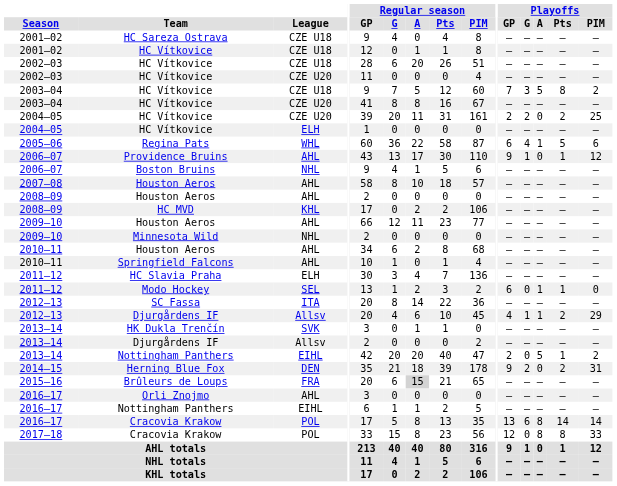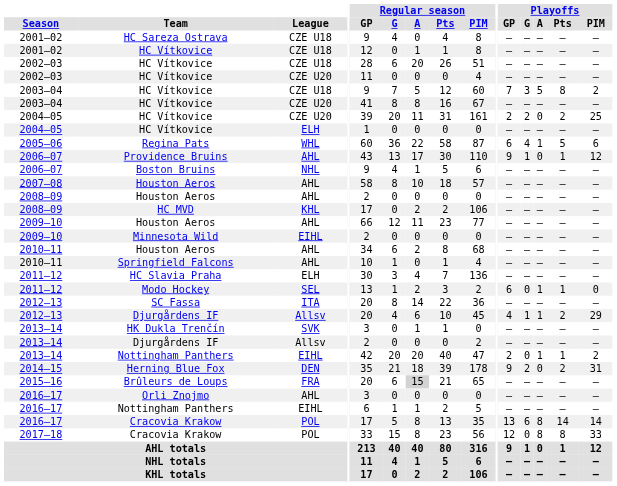 <table border="0" cellpadding="1" cellspacing="0" style="text-align:center; width:60em">
 <tr bgcolor="#e0e0e0">
 <th colspan="3" bgcolor="#ffffff"></th>
 <th rowspan="100" bgcolor="#ffffff"></th>
 <th colspan="5"><a href='#'>Regular season</a></th>
 <th rowspan="100" bgcolor="#ffffff"></th>
 <th colspan="5"><a href='#'>Playoffs</a></th>
 </tr>
 <tr bgcolor="#e0e0e0">
 <th><a href='#'>Season</a></th>
 <th>Team</th>
 <th>League</th>
 <th>GP</th>
 <th><a href='#'>G</a></th>
 <th><a href='#'>A</a></th>
 <th><a href='#'>Pts</a></th>
 <th><a href='#'>PIM</a></th>
 <th>GP</th>
 <th>G</th>
 <th>A</th>
 <th>Pts</th>
 <th>PIM</th>
 </tr>
 <tr>
 <td>2001–02</td>
 <td><a href='#'>HC Sareza Ostrava</a></td>
 <td>CZE U18</td>
 <td>9</td>
 <td>4</td>
 <td>0</td>
 <td>4</td>
 <td>8</td>
 <td>—</td>
 <td>—</td>
 <td>—</td>
 <td>—</td>
 <td>—</td>
 </tr>
 <tr bgcolor="#f0f0f0">
 <td>2001–02</td>
 <td><a href='#'>HC Vítkovice</a></td>
 <td>CZE U18</td>
 <td>12</td>
 <td>0</td>
 <td>1</td>
 <td>1</td>
 <td>8</td>
 <td>—</td>
 <td>—</td>
 <td>—</td>
 <td>—</td>
 <td>—</td>
 </tr>
 <tr>
 <td>2002–03</td>
 <td>HC Vítkovice</td>
 <td>CZE U18</td>
 <td>28</td>
 <td>6</td>
 <td>20</td>
 <td>26</td>
 <td>51</td>
 <td>—</td>
 <td>—</td>
 <td>—</td>
 <td>—</td>
 <td>—</td>
 </tr>
 <tr bgcolor="#f0f0f0">
 <td>2002–03</td>
 <td>HC Vítkovice</td>
 <td>CZE U20</td>
 <td>11</td>
 <td>0</td>
 <td>0</td>
 <td>0</td>
 <td>4</td>
 <td>—</td>
 <td>—</td>
 <td>—</td>
 <td>—</td>
 <td>—</td>
 </tr>
 <tr>
 <td>2003–04</td>
 <td>HC Vítkovice</td>
 <td>CZE U18</td>
 <td>9</td>
 <td>7</td>
 <td>5</td>
 <td>12</td>
 <td>60</td>
 <td>7</td>
 <td>3</td>
 <td>5</td>
 <td>8</td>
 <td>2</td>
 </tr>
 <tr bgcolor="#f0f0f0">
 <td>2003–04</td>
 <td>HC Vítkovice</td>
 <td>CZE U20</td>
 <td>41</td>
 <td>8</td>
 <td>8</td>
 <td>16</td>
 <td>67</td>
 <td>—</td>
 <td>—</td>
 <td>—</td>
 <td>—</td>
 <td>—</td>
 </tr>
 <tr>
 <td>2004–05</td>
 <td>HC Vítkovice</td>
 <td>CZE U20</td>
 <td>39</td>
 <td>20</td>
 <td>11</td>
 <td>31</td>
 <td>161</td>
 <td>2</td>
 <td>2</td>
 <td>0</td>
 <td>2</td>
 <td>25</td>
 </tr>
 <tr bgcolor="#f0f0f0">
 <td><a href='#'>2004–05</a></td>
 <td>HC Vítkovice</td>
 <td><a href='#'>ELH</a></td>
 <td>1</td>
 <td>0</td>
 <td>0</td>
 <td>0</td>
 <td>0</td>
 <td>—</td>
 <td>—</td>
 <td>—</td>
 <td>—</td>
 <td>—</td>
 </tr>
 <tr>
 <td><a href='#'>2005–06</a></td>
 <td><a href='#'>Regina Pats</a></td>
 <td><a href='#'>WHL</a></td>
 <td>60</td>
 <td>36</td>
 <td>22</td>
 <td>58</td>
 <td>87</td>
 <td>6</td>
 <td>4</td>
 <td>1</td>
 <td>5</td>
 <td>6</td>
 </tr>
 <tr bgcolor="#f0f0f0">
 <td><a href='#'>2006–07</a></td>
 <td><a href='#'>Providence Bruins</a></td>
 <td><a href='#'>AHL</a></td>
 <td>43</td>
 <td>13</td>
 <td>17</td>
 <td>30</td>
 <td>110</td>
 <td>9</td>
 <td>1</td>
 <td>0</td>
 <td>1</td>
 <td>12</td>
 </tr>
 <tr>
 <td><a href='#'>2006–07</a></td>
 <td><a href='#'>Boston Bruins</a></td>
 <td><a href='#'>NHL</a></td>
 <td>9</td>
 <td>4</td>
 <td>1</td>
 <td>5</td>
 <td>6</td>
 <td>—</td>
 <td>—</td>
 <td>—</td>
 <td>—</td>
 <td>—</td>
 </tr>
 <tr bgcolor="#f0f0f0">
 <td><a href='#'>2007–08</a></td>
 <td><a href='#'>Houston Aeros</a></td>
 <td>AHL</td>
 <td>58</td>
 <td>8</td>
 <td>10</td>
 <td>18</td>
 <td>57</td>
 <td>—</td>
 <td>—</td>
 <td>—</td>
 <td>—</td>
 <td>—</td>
 </tr>
 <tr>
 <td><a href='#'>2008–09</a></td>
 <td>Houston Aeros</td>
 <td>AHL</td>
 <td>2</td>
 <td>0</td>
 <td>0</td>
 <td>0</td>
 <td>0</td>
 <td>—</td>
 <td>—</td>
 <td>—</td>
 <td>—</td>
 <td>—</td>
 </tr>
 <tr bgcolor="#f0f0f0">
 <td><a href='#'>2008–09</a></td>
 <td><a href='#'>HC MVD</a></td>
 <td><a href='#'>KHL</a></td>
 <td>17</td>
 <td>0</td>
 <td>2</td>
 <td>2</td>
 <td>106</td>
 <td>—</td>
 <td>—</td>
 <td>—</td>
 <td>—</td>
 <td>—</td>
 </tr>
 <tr>
 <td><a href='#'>2009–10</a></td>
 <td>Houston Aeros</td>
 <td>AHL</td>
 <td>66</td>
 <td>12</td>
 <td>11</td>
 <td>23</td>
 <td>77</td>
 <td>—</td>
 <td>—</td>
 <td>—</td>
 <td>—</td>
 <td>—</td>
 </tr>
 <tr bgcolor="#f0f0f0">
 <td><a href='#'>2009–10</a></td>
 <td><a href='#'>Minnesota Wild</a></td>
-<td>NHL</td>
+<td><a href='#'>EIHL</a></td>
 <td>2</td>
 <td>0</td>
 <td>0</td>
 <td>0</td>
 <td>0</td>
 <td>—</td>
 <td>—</td>
 <td>—</td>
 <td>—</td>
 <td>—</td>
 </tr>
 <tr>
 <td><a href='#'>2010–11</a></td>
 <td>Houston Aeros</td>
 <td>AHL</td>
 <td>34</td>
 <td>6</td>
 <td>2</td>
 <td>8</td>
 <td>68</td>
 <td>—</td>
 <td>—</td>
 <td>—</td>
 <td>—</td>
 <td>—</td>
 </tr>
 <tr bgcolor="#f0f0f0">
 <td>2010–11</td>
 <td><a href='#'>Springfield Falcons</a></td>
 <td>AHL</td>
 <td>10</td>
 <td>1</td>
 <td>0</td>
 <td>1</td>
 <td>4</td>
 <td>—</td>
 <td>—</td>
 <td>—</td>
 <td>—</td>
 <td>—</td>
 </tr>
 <tr>
 <td><a href='#'>2011–12</a></td>
 <td><a href='#'>HC Slavia Praha</a></td>
 <td>ELH</td>
 <td>30</td>
 <td>3</td>
 <td>4</td>
 <td>7</td>
 <td>136</td>
 <td>—</td>
 <td>—</td>
 <td>—</td>
 <td>—</td>
 <td>—</td>
 </tr>
 <tr bgcolor="#f0f0f0">
 <td><a href='#'>2011–12</a></td>
 <td><a href='#'>Modo Hockey</a></td>
 <td><a href='#'>SEL</a></td>
 <td>13</td>
 <td>1</td>
 <td>2</td>
 <td>3</td>
 <td>2</td>
 <td>6</td>
 <td>0</td>
 <td>1</td>
 <td>1</td>
 <td>0</td>
 </tr>
 <tr>
 <td><a href='#'>2012–13</a></td>
 <td><a href='#'>SC Fassa</a></td>
 <td><a href='#'>ITA</a></td>
 <td>20</td>
 <td>8</td>
 <td>14</td>
 <td>22</td>
 <td>36</td>
 <td>—</td>
 <td>—</td>
 <td>—</td>
 <td>—</td>
 <td>—</td>
 </tr>
 <tr bgcolor="#f0f0f0">
 <td><a href='#'>2012–13</a></td>
 <td><a href='#'>Djurgårdens IF</a></td>
 <td><a href='#'>Allsv</a></td>
 <td>20</td>
 <td>4</td>
 <td>6</td>
 <td>10</td>
 <td>45</td>
 <td>4</td>
 <td>1</td>
 <td>1</td>
 <td>2</td>
 <td>29</td>
 </tr>
 <tr>
 <td><a href='#'>2013–14</a></td>
 <td><a href='#'>HK Dukla Trenčín</a></td>
 <td><a href='#'>SVK</a></td>
 <td>3</td>
 <td>0</td>
 <td>1</td>
 <td>1</td>
 <td>0</td>
 <td>—</td>
 <td>—</td>
 <td>—</td>
 <td>—</td>
 <td>—</td>
 </tr>
 <tr bgcolor="#f0f0f0">
 <td><a href='#'>2013–14</a></td>
 <td>Djurgårdens IF</td>
 <td>Allsv</td>
 <td>2</td>
 <td>0</td>
 <td>0</td>
 <td>0</td>
 <td>2</td>
 <td>—</td>
 <td>—</td>
 <td>—</td>
 <td>—</td>
 <td>—</td>
 </tr>
 <tr>
 <td><a href='#'>2013–14</a></td>
 <td><a href='#'>Nottingham Panthers</a></td>
 <td><a href='#'>EIHL</a></td>
 <td>42</td>
 <td>20</td>
 <td>20</td>
 <td>40</td>
 <td>47</td>
 <td>2</td>
 <td>0</td>
-<td>5</td>
+<td>1</td>
 <td>1</td>
 <td>2</td>
 </tr>
 <tr bgcolor="#f0f0f0">
 <td><a href='#'>2014–15</a></td>
 <td><a href='#'>Herning Blue Fox</a></td>
 <td><a href='#'>DEN</a></td>
 <td>35</td>
 <td>21</td>
 <td>18</td>
 <td>39</td>
 <td>178</td>
 <td>9</td>
 <td>2</td>
 <td>0</td>
 <td>2</td>
 <td>31</td>
 </tr>
 <tr>
 <td><a href='#'>2015–16</a></td>
 <td><a href='#'>Brûleurs de Loups</a></td>
 <td><a href='#'>FRA</a></td>
 <td>20</td>
 <td>6</td>
 <td style="background: lightgrey;">15</td>
 <td>21</td>
 <td>65</td>
 <td>—</td>
 <td>—</td>
 <td>—</td>
 <td>—</td>
 <td>—</td>
 </tr>
 <tr bgcolor="#f0f0f0">
 <td><a href='#'>2016–17</a></td>
 <td><a href='#'>Orli Znojmo</a></td>
 <td>AHL</td>
 <td>3</td>
 <td>0</td>
 <td>0</td>
 <td>0</td>
 <td>0</td>
 <td>—</td>
 <td>—</td>
 <td>—</td>
 <td>—</td>
 <td>—</td>
 </tr>
 <tr>
 <td><a href='#'>2016–17</a></td>
 <td>Nottingham Panthers</td>
 <td>EIHL</td>
 <td>6</td>
 <td>1</td>
 <td>1</td>
 <td>2</td>
 <td>5</td>
 <td>—</td>
 <td>—</td>
 <td>—</td>
 <td>—</td>
 <td>—</td>
 </tr>
 <tr bgcolor="#f0f0f0">
 <td><a href='#'>2016–17</a></td>
 <td><a href='#'>Cracovia Krakow</a></td>
 <td><a href='#'>POL</a></td>
 <td>17</td>
 <td>5</td>
 <td>8</td>
 <td>13</td>
 <td>35</td>
 <td>13</td>
 <td>6</td>
 <td>8</td>
 <td>14</td>
 <td>14</td>
 </tr>
 <tr>
 <td><a href='#'>2017–18</a></td>
 <td>Cracovia Krakow</td>
 <td>POL</td>
 <td>33</td>
 <td>15</td>
 <td>8</td>
 <td>23</td>
 <td>56</td>
 <td>12</td>
 <td>0</td>
 <td>8</td>
 <td>8</td>
 <td>33</td>
 </tr>
 <tr bgcolor="#e0e0e0">
 <th colspan="3">AHL totals</th>
 <th>213</th>
 <th>40</th>
 <th>40</th>
 <th>80</th>
 <th>316</th>
 <th>9</th>
 <th>1</th>
 <th>0</th>
 <th>1</th>
 <th>12</th>
 </tr>
 <tr bgcolor="#e0e0e0">
 <th colspan="3">NHL totals</th>
 <th>11</th>
 <th>4</th>
 <th>1</th>
 <th>5</th>
 <th>6</th>
 <th>—</th>
 <th>—</th>
 <th>—</th>
 <th>—</th>
 <th>—</th>
 </tr>
 <tr bgcolor="#e0e0e0">
 <th colspan="3">KHL totals</th>
 <th>17</th>
 <th>0</th>
 <th>2</th>
 <th>2</th>
 <th>106</th>
 <th>—</th>
 <th>—</th>
 <th>—</th>
 <th>—</th>
 <th>—</th>
 </tr>
 </table>
